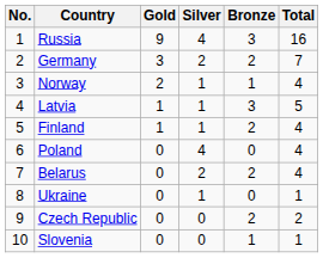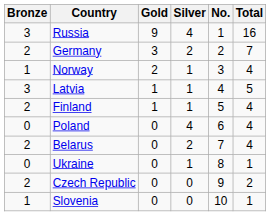 <table class="wikitable sortable" style="text-align: center;">
 <tr>
-<th>No.</th>
+<th>Bronze</th>
 <th>Country</th>
 <th>Gold</th>
 <th>Silver</th>
-<th>Bronze</th>
+<th>No.</th>
 <th>Total</th>
 </tr>
 <tr>
-<td>1</td>
+<td>3</td>
 <td align="left"> <a href='#'>Russia</a></td>
 <td>9</td>
 <td>4</td>
-<td>3</td>
+<td>1</td>
 <td>16</td>
 </tr>
 <tr>
 <td>2</td>
 <td align="left"> <a href='#'>Germany</a></td>
 <td>3</td>
 <td>2</td>
 <td>2</td>
 <td>7</td>
 </tr>
 <tr>
-<td>3</td>
+<td>1</td>
 <td align="left"> <a href='#'>Norway</a></td>
 <td>2</td>
 <td>1</td>
-<td>1</td>
+<td>3</td>
 <td>4</td>
 </tr>
 <tr>
-<td>4</td>
+<td>3</td>
 <td align="left"> <a href='#'>Latvia</a></td>
 <td>1</td>
 <td>1</td>
-<td>3</td>
+<td>4</td>
 <td>5</td>
 </tr>
 <tr>
-<td>5</td>
+<td>2</td>
 <td align="left"> <a href='#'>Finland</a></td>
 <td>1</td>
 <td>1</td>
-<td>2</td>
+<td>5</td>
 <td>4</td>
 </tr>
 <tr>
-<td>6</td>
+<td>0</td>
 <td align="left"> <a href='#'>Poland</a></td>
 <td>0</td>
 <td>4</td>
-<td>0</td>
+<td>6</td>
 <td>4</td>
 </tr>
 <tr>
-<td>7</td>
+<td>2</td>
 <td align="left"> <a href='#'>Belarus</a></td>
 <td>0</td>
 <td>2</td>
-<td>2</td>
+<td>7</td>
 <td>4</td>
 </tr>
 <tr>
-<td>8</td>
+<td>0</td>
 <td align="left"> <a href='#'>Ukraine</a></td>
 <td>0</td>
 <td>1</td>
-<td>0</td>
+<td>8</td>
 <td>1</td>
 </tr>
 <tr>
-<td>9</td>
+<td>2</td>
 <td align="left"> <a href='#'>Czech Republic</a></td>
 <td>0</td>
 <td>0</td>
-<td>2</td>
+<td>9</td>
 <td>2</td>
 </tr>
 <tr>
-<td>10</td>
+<td>1</td>
 <td align="left"> <a href='#'>Slovenia</a></td>
 <td>0</td>
 <td>0</td>
-<td>1</td>
+<td>10</td>
 <td>1</td>
 </tr>
 </table>
